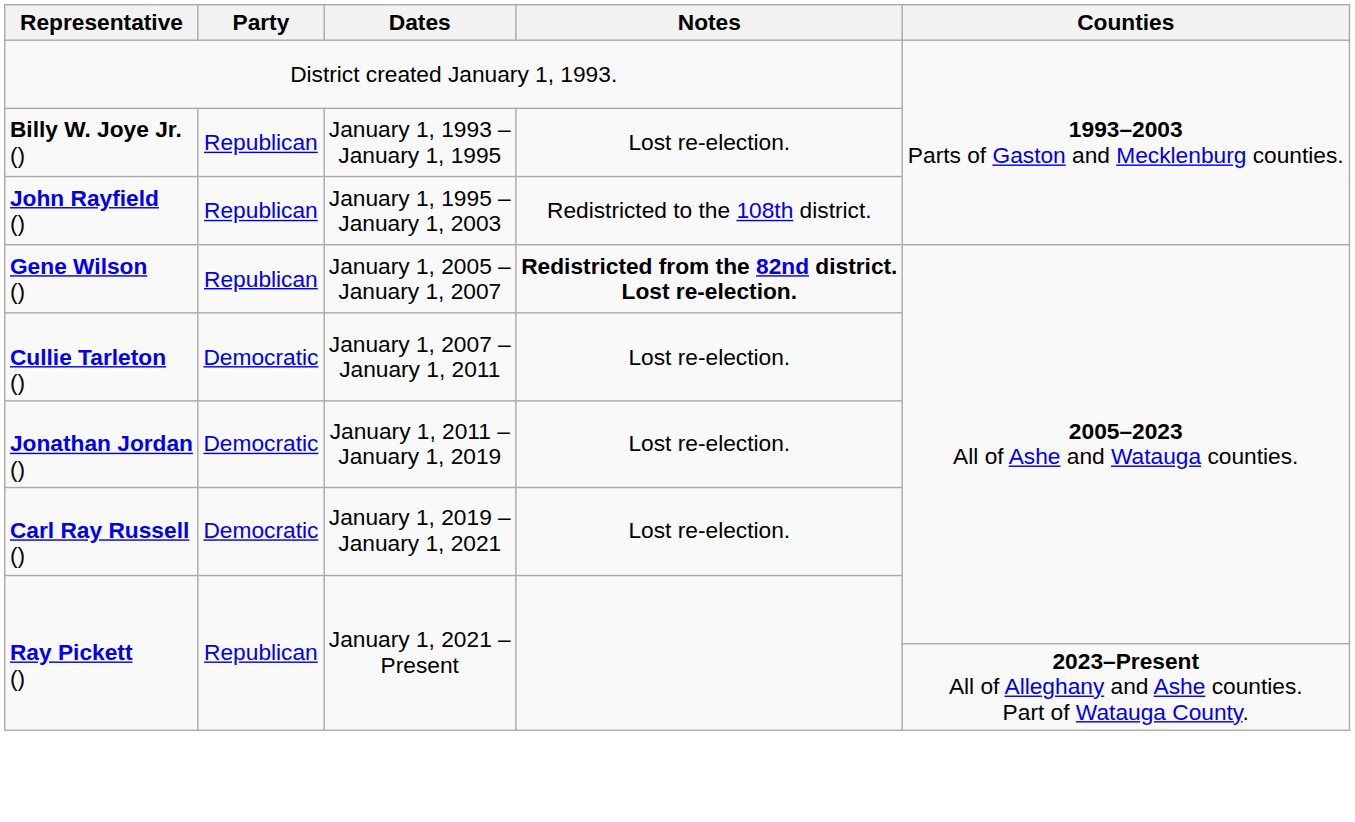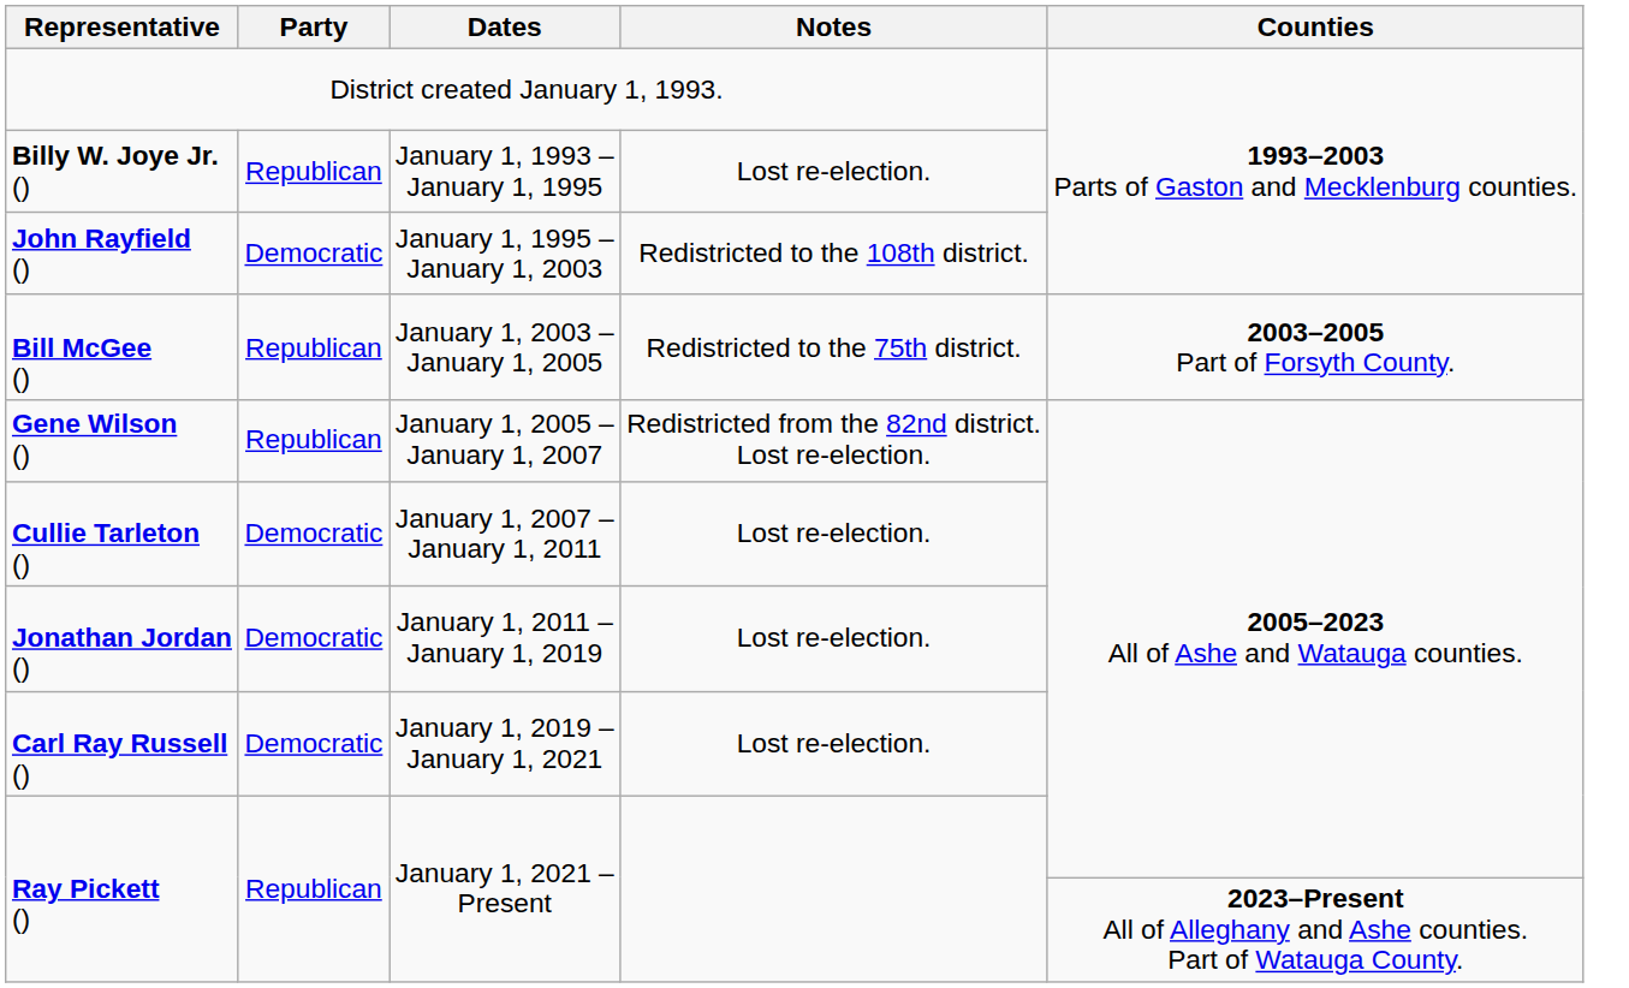 <table class=wikitable style="text-align:center">
 <tr>
 <th>Representative</th>
 <th>Party</th>
 <th>Dates</th>
 <th>Notes</th>
 <th>Counties</th>
 </tr>
 <tr style="height:3em">
 <td colspan=4>District created January 1, 1993.</td>
 <td rowspan=3><strong>1993–2003</strong> <br> Parts of <a href='#'>Gaston</a> and <a href='#'>Mecklenburg</a> counties.</td>
 </tr>
 <tr style="height:3em">
 <td align=left><strong>Billy W. Joye Jr.</strong><br>()</td>
 <td><a href='#'>Republican</a></td>
 <td nowrap>January 1, 1993 – <br> January 1, 1995</td>
 <td>Lost re-election.</td>
 </tr>
 <tr style="height:3em">
 <td align=left><strong><a href='#'>John Rayfield</a></strong><br>()</td>
-<td><a href='#'>Republican</a></td>
+<td><a href='#'>Democratic</a></td>
 <td nowrap>January 1, 1995 – <br> January 1, 2003</td>
 <td>Redistricted to the <a href='#'>108th</a> district.</td>
+</tr>
+<tr style="height:3em">
+<td align=left><br><strong><a href='#'>Bill McGee</a></strong><br>()</td>
+<td><a href='#'>Republican</a></td>
+<td nowrap>January 1, 2003 – <br> January 1, 2005</td>
+<td>Redistricted to the <a href='#'>75th</a> district.</td>
+<td><strong>2003–2005</strong> <br> Part of <a href='#'>Forsyth County</a>.</td>
 </tr>
 <tr style="height:3em">
 <td align=left><strong><a href='#'>Gene Wilson</a></strong><br>()</td>
 <td><a href='#'>Republican</a></td>
 <td nowrap>January 1, 2005 – <br> January 1, 2007</td>
-<td><strong>Redistricted from the <a href='#'>82nd</a> district. <br> Lost re-election.</strong></td>
+<td>Redistricted from the <a href='#'>82nd</a> district. <br> Lost re-election.</td>
 <td rowspan=5><strong>2005–2023</strong> <br> All of <a href='#'>Ashe</a> and <a href='#'>Watauga</a> counties.</td>
 </tr>
 <tr style="height:3em">
 <td align=left><br><strong><a href='#'>Cullie Tarleton</a></strong><br>()</td>
 <td><a href='#'>Democratic</a></td>
 <td nowrap>January 1, 2007 – <br> January 1, 2011</td>
 <td>Lost re-election.</td>
 </tr>
 <tr style="height:3em">
 <td align=left><br><strong><a href='#'>Jonathan Jordan</a></strong><br>()</td>
 <td><a href='#'>Democratic</a></td>
 <td nowrap>January 1, 2011 – <br> January 1, 2019</td>
 <td>Lost re-election.</td>
 </tr>
 <tr style="height:3em">
 <td align=left><br><strong><a href='#'>Carl Ray Russell</a></strong><br>()</td>
 <td><a href='#'>Democratic</a></td>
 <td nowrap>January 1, 2019 – <br> January 1, 2021</td>
 <td>Lost re-election.</td>
 </tr>
 <tr style="height:3em">
 <td rowspan=2 align=left><br><strong><a href='#'>Ray Pickett</a></strong><br>()</td>
 <td rowspan=2 ><a href='#'>Republican</a></td>
 <td rowspan=2 nowrap>January 1, 2021 – <br> Present</td>
 <td rowspan=2></td>
 </tr>
 <tr style="height:3em">
 <td><strong>2023–Present</strong> <br> All of <a href='#'>Alleghany</a> and <a href='#'>Ashe</a> counties. <br> Part of <a href='#'>Watauga County</a>.</td>
 </tr>
 </table>
